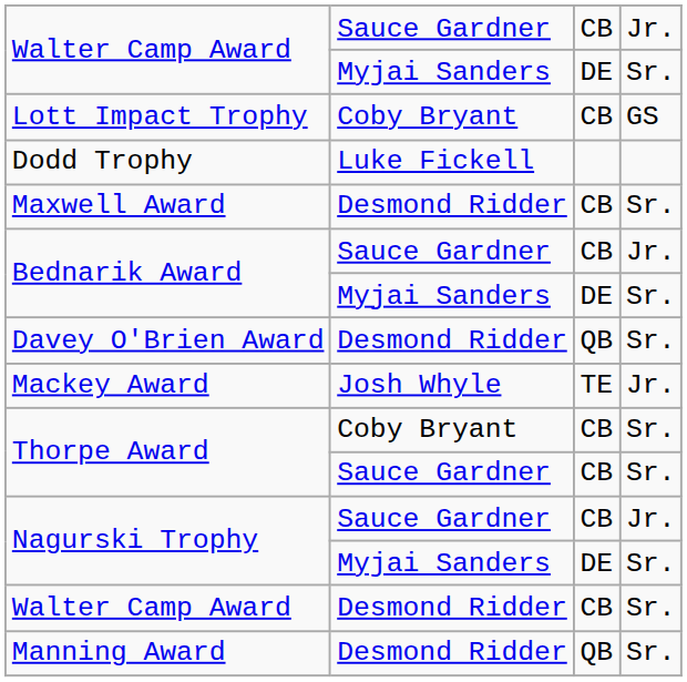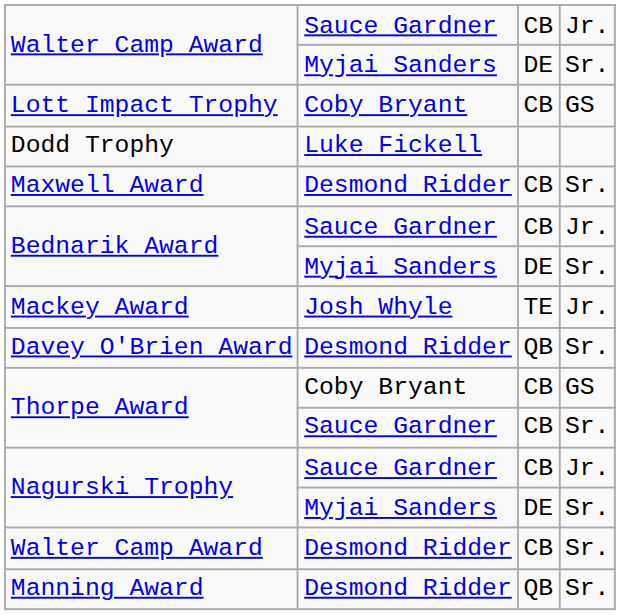 <table class="wikitable">
 <tr>
 <td rowspan=2><a href='#'>Walter Camp Award</a></td>
 <td><a href='#'>Sauce Gardner</a></td>
 <td>CB</td>
 <td>Jr.</td>
 </tr>
 <tr>
 <td><a href='#'>Myjai Sanders</a></td>
 <td>DE</td>
 <td>Sr.</td>
 </tr>
 <tr>
 <td><a href='#'>Lott Impact Trophy</a></td>
 <td><a href='#'>Coby Bryant</a></td>
 <td>CB</td>
 <td>GS</td>
 </tr>
 <tr>
 <td>Dodd Trophy</td>
 <td><a href='#'>Luke Fickell</a></td>
 <td></td>
 <td></td>
 </tr>
 <tr>
 <td><a href='#'>Maxwell Award</a></td>
 <td><a href='#'>Desmond Ridder</a></td>
 <td>CB</td>
 <td>Sr.</td>
 </tr>
 <tr>
 <td rowspan=2><a href='#'>Bednarik Award</a></td>
 <td><a href='#'>Sauce Gardner</a></td>
 <td>CB</td>
 <td>Jr.</td>
 </tr>
 <tr>
 <td><a href='#'>Myjai Sanders</a></td>
 <td>DE</td>
 <td>Sr.</td>
 </tr>
 <tr>
+<td><a href='#'>Mackey Award</a></td>
+<td><a href='#'>Josh Whyle</a></td>
+<td>TE</td>
+<td>Jr.</td>
+</tr>
+<tr>
 <td><a href='#'>Davey O'Brien Award</a></td>
 <td><a href='#'>Desmond Ridder</a></td>
 <td>QB</td>
 <td>Sr.</td>
 </tr>
 <tr>
-<td><a href='#'>Mackey Award</a></td>
-<td><a href='#'>Josh Whyle</a></td>
-<td>TE</td>
-<td>Jr.</td>
-</tr>
-<tr>
 <td rowspan=2><a href='#'>Thorpe Award</a></td>
 <td>Coby Bryant</td>
 <td>CB</td>
-<td>Sr.</td>
+<td>GS</td>
 </tr>
 <tr>
 <td><a href='#'>Sauce Gardner</a></td>
 <td>CB</td>
 <td>Sr.</td>
 </tr>
 <tr>
 <td rowspan=2><a href='#'>Nagurski Trophy</a></td>
 <td><a href='#'>Sauce Gardner</a></td>
 <td>CB</td>
 <td>Jr.</td>
 </tr>
 <tr>
 <td><a href='#'>Myjai Sanders</a></td>
 <td>DE</td>
 <td>Sr.</td>
 </tr>
 <tr>
 <td><a href='#'>Walter Camp Award</a></td>
 <td><a href='#'>Desmond Ridder</a></td>
 <td>CB</td>
 <td>Sr.</td>
 </tr>
 <tr>
 <td><a href='#'>Manning Award</a></td>
 <td><a href='#'>Desmond Ridder</a></td>
 <td>QB</td>
 <td>Sr.</td>
 </tr>
 </table>
